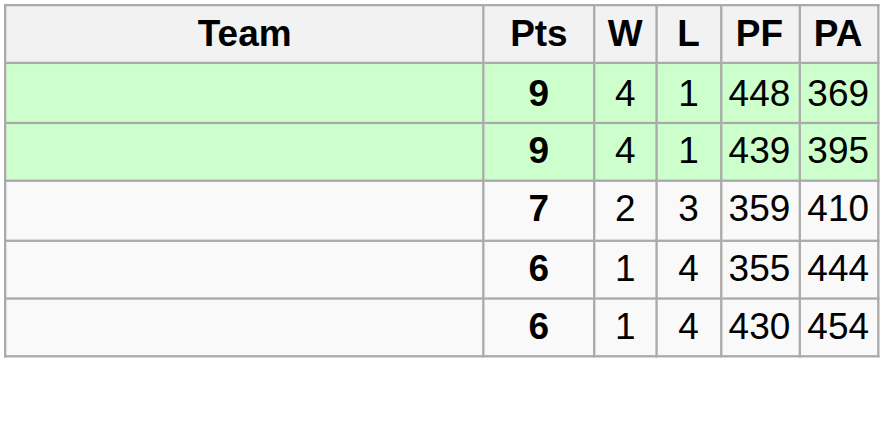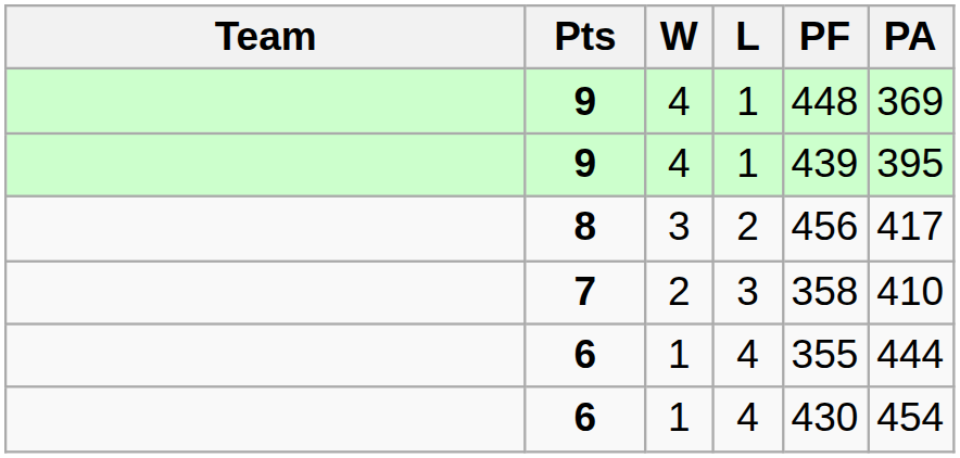 <table class=wikitable style="text-align:center">
 <tr>
 <th width=200>Team</th>
 <th width=40>Pts</th>
 <th width=20>W</th>
 <th width=20>L</th>
 <th width=20>PF</th>
 <th width=20>PA</th>
 </tr>
 <tr style="background:#cfc;">
 <td style="text-align:left"></td>
 <td><strong>9</strong></td>
 <td>4</td>
 <td>1</td>
 <td>448</td>
 <td>369</td>
 </tr>
 <tr style="background:#cfc;">
 <td style="text-align:left"></td>
 <td><strong>9</strong></td>
 <td>4</td>
 <td>1</td>
 <td>439</td>
 <td>395</td>
 </tr>
 <tr>
 <td style="text-align:left"></td>
+<td><strong>8</strong></td>
+<td>3</td>
+<td>2</td>
+<td>456</td>
+<td>417</td>
+</tr>
+<tr>
+<td style="text-align:left"></td>
 <td><strong>7</strong></td>
 <td>2</td>
 <td>3</td>
-<td>359</td>
+<td>358</td>
 <td>410</td>
 </tr>
 <tr>
 <td style="text-align:left"></td>
 <td><strong>6</strong></td>
 <td>1</td>
 <td>4</td>
 <td>355</td>
 <td>444</td>
 </tr>
 <tr>
 <td style="text-align:left"></td>
 <td><strong>6</strong></td>
 <td>1</td>
 <td>4</td>
 <td>430</td>
 <td>454</td>
 </tr>
 </table>
